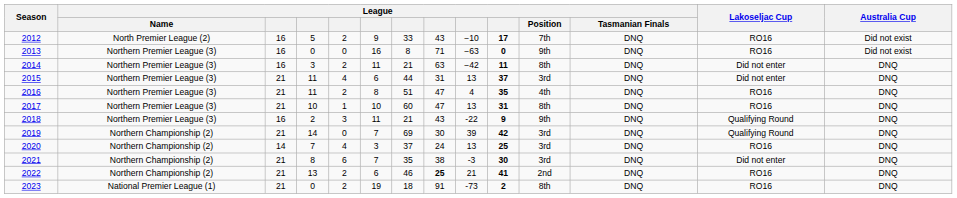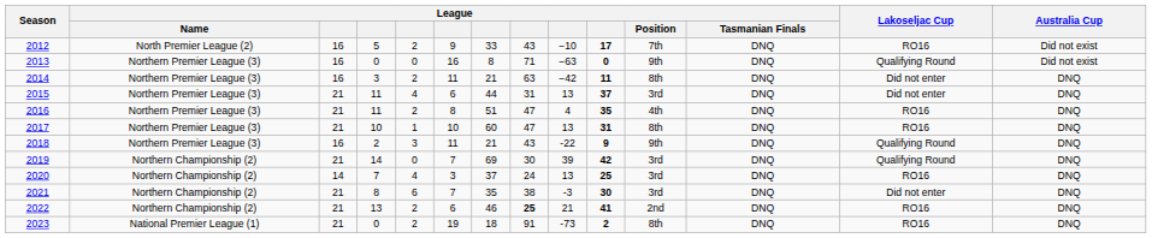 <table class="wikitable" style="text-align:center; font-size:85%;width:95%; text-align:center">
 <tr>
 <th rowspan=2 width=3%>Season</th>
 <th rowspan=1 colspan=11 width=28%>League</th>
 <th rowspan=2 width=8%><a href='#'>Lakoseljac Cup</a></th>
 <th rowspan=2 width=8%><a href='#'>Australia Cup</a></th>
 </tr>
 <tr>
 <th width=13%>Name</th>
 <th width=2%></th>
 <th width=2%></th>
 <th width=2%></th>
 <th width=2%></th>
 <th width=2%></th>
 <th width=2%></th>
 <th width=2%></th>
 <th width=2%></th>
 <th width=2%>Position</th>
 <th width=8%>Tasmanian Finals</th>
 </tr>
 <tr>
 <td><a href='#'>2012</a></td>
 <td>North Premier League (2)</td>
 <td>16</td>
 <td>5</td>
 <td>2</td>
 <td>9</td>
 <td>33</td>
 <td>43</td>
 <td>−10</td>
 <td><strong>17</strong></td>
 <td>7th</td>
 <td>DNQ</td>
 <td>RO16</td>
 <td>Did not exist</td>
 </tr>
 <tr>
 <td><a href='#'>2013</a></td>
 <td>Northern Premier League (3)</td>
 <td>16</td>
 <td>0</td>
 <td>0</td>
 <td>16</td>
 <td>8</td>
 <td>71</td>
 <td>−63</td>
 <td><strong>0</strong></td>
 <td>9th</td>
 <td>DNQ</td>
-<td>RO16</td>
+<td>Qualifying Round</td>
 <td>Did not exist</td>
 </tr>
 <tr>
 <td><a href='#'>2014</a></td>
 <td>Northern Premier League (3)</td>
 <td>16</td>
 <td>3</td>
 <td>2</td>
 <td>11</td>
 <td>21</td>
 <td>63</td>
 <td>−42</td>
 <td><strong>11</strong></td>
 <td>8th</td>
 <td>DNQ</td>
 <td>Did not enter</td>
 <td>DNQ</td>
 </tr>
 <tr>
 <td><a href='#'>2015</a></td>
 <td>Northern Premier League (3)</td>
 <td>21</td>
 <td>11</td>
 <td>4</td>
 <td>6</td>
 <td>44</td>
 <td>31</td>
 <td>13</td>
 <td><strong>37</strong></td>
 <td>3rd</td>
 <td>DNQ</td>
 <td>Did not enter</td>
 <td>DNQ</td>
 </tr>
 <tr>
 <td><a href='#'>2016</a></td>
 <td>Northern Premier League (3)</td>
 <td>21</td>
 <td>11</td>
 <td>2</td>
 <td>8</td>
 <td>51</td>
 <td>47</td>
 <td>4</td>
 <td><strong>35</strong></td>
 <td>4th</td>
 <td>DNQ</td>
 <td>RO16</td>
 <td>DNQ</td>
 </tr>
 <tr>
 <td><a href='#'>2017</a></td>
 <td>Northern Premier League (3)</td>
 <td>21</td>
 <td>10</td>
 <td>1</td>
 <td>10</td>
 <td>60</td>
 <td>47</td>
 <td>13</td>
 <td><strong>31</strong></td>
 <td>8th</td>
 <td>DNQ</td>
 <td>RO16</td>
 <td>DNQ</td>
 </tr>
 <tr>
 <td><a href='#'>2018</a></td>
 <td>Northern Premier League (3)</td>
 <td>16</td>
 <td>2</td>
 <td>3</td>
 <td>11</td>
 <td>21</td>
 <td>43</td>
 <td>-22</td>
 <td><strong>9</strong></td>
 <td>9th</td>
 <td>DNQ</td>
 <td>Qualifying Round</td>
 <td>DNQ</td>
 </tr>
 <tr>
 <td><a href='#'>2019</a></td>
 <td>Northern Championship (2)</td>
 <td>21</td>
 <td>14</td>
 <td>0</td>
 <td>7</td>
 <td>69</td>
 <td>30</td>
 <td>39</td>
 <td><strong>42</strong></td>
 <td>3rd</td>
 <td>DNQ</td>
 <td>Qualifying Round</td>
 <td>DNQ</td>
 </tr>
 <tr>
 <td><a href='#'>2020</a></td>
 <td>Northern Championship (2)</td>
 <td>14</td>
 <td>7</td>
 <td>4</td>
 <td>3</td>
 <td>37</td>
 <td>24</td>
 <td>13</td>
 <td><strong>25</strong></td>
 <td>3rd</td>
 <td>DNQ</td>
 <td>RO16</td>
 <td>DNQ</td>
 </tr>
 <tr>
 <td><a href='#'>2021</a></td>
 <td>Northern Championship (2)</td>
 <td>21</td>
 <td>8</td>
 <td>6</td>
 <td>7</td>
 <td>35</td>
 <td>38</td>
 <td>-3</td>
 <td><strong>30</strong></td>
 <td>3rd</td>
 <td>DNQ</td>
 <td>Did not enter</td>
 <td>DNQ</td>
 </tr>
 <tr>
 <td><a href='#'>2022</a></td>
 <td>Northern Championship (2)</td>
 <td>21</td>
 <td>13</td>
 <td>2</td>
 <td>6</td>
 <td>46</td>
 <td><strong>25</strong></td>
 <td>21</td>
 <td><strong>41</strong></td>
 <td>2nd</td>
 <td>DNQ</td>
 <td>RO16</td>
 <td>DNQ</td>
 </tr>
 <tr>
 <td><a href='#'>2023</a></td>
 <td>National Premier League (1)</td>
 <td>21</td>
 <td>0</td>
 <td>2</td>
 <td>19</td>
 <td>18</td>
 <td>91</td>
 <td>-73</td>
 <td><strong>2</strong></td>
 <td>8th</td>
 <td>DNQ</td>
 <td>RO16</td>
 <td>DNQ</td>
 </tr>
 </table>
